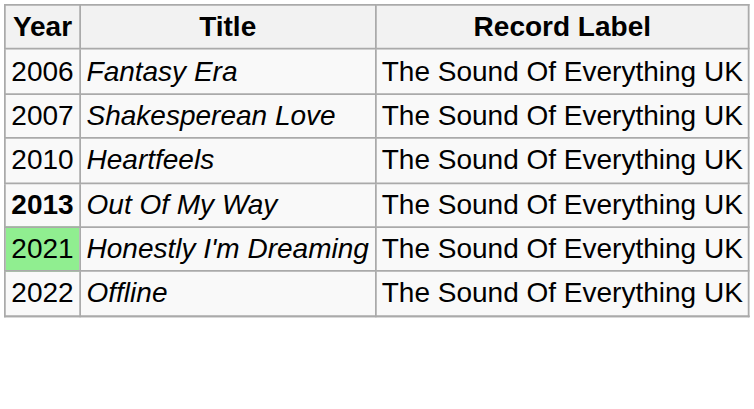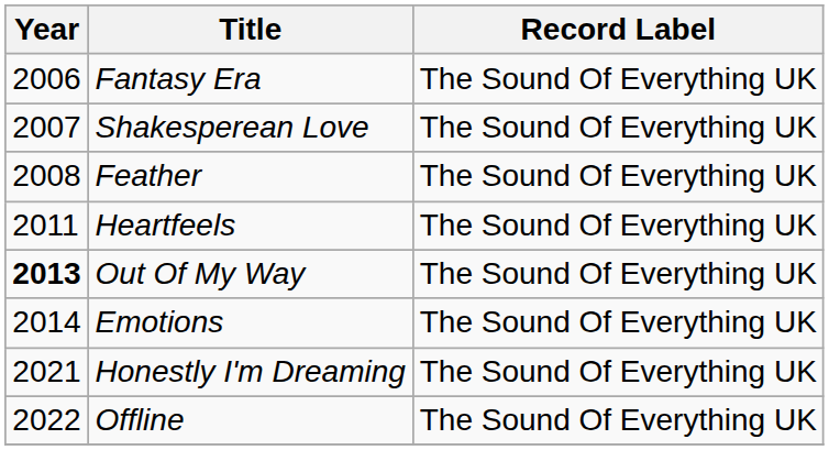 <table class="wikitable sortable">
 <tr>
 <th>Year</th>
 <th>Title</th>
 <th>Record Label</th>
 </tr>
 <tr>
 <td>2006</td>
 <td><em>Fantasy Era</em></td>
 <td>The Sound Of Everything UK</td>
 </tr>
 <tr>
 <td>2007</td>
 <td><em>Shakesperean Love</em></td>
 <td>The Sound Of Everything UK</td>
 </tr>
 <tr>
-<td>2010</td>
+<td>2008</td>
+<td><em>Feather</em></td>
+<td>The Sound Of Everything UK</td>
+</tr>
+<tr>
+<td>2011</td>
 <td><em>Heartfeels</em></td>
 <td>The Sound Of Everything UK</td>
 </tr>
 <tr>
 <td><strong>2013</strong></td>
 <td><em>Out Of My Way</em></td>
 <td>The Sound Of Everything UK</td>
 </tr>
 <tr>
-<td style="background: lightgreen;">2021</td>
+<td>2014</td>
+<td><em>Emotions</em></td>
+<td>The Sound Of Everything UK</td>
+</tr>
+<tr>
+<td>2021</td>
 <td><em>Honestly I'm Dreaming</em></td>
 <td>The Sound Of Everything UK</td>
 </tr>
 <tr>
 <td>2022</td>
 <td><em>Offline</em></td>
 <td>The Sound Of Everything UK</td>
 </tr>
 <tr>
 </tr>
 </table>
